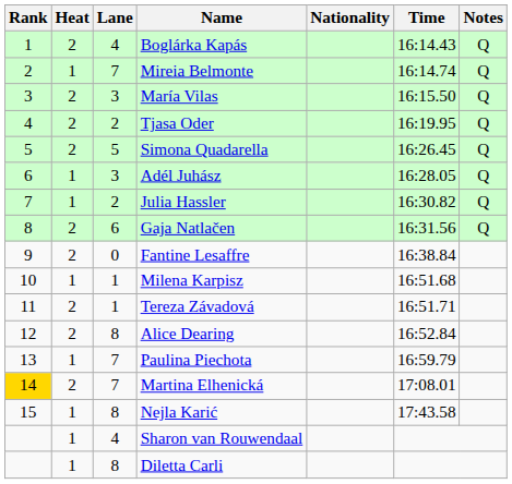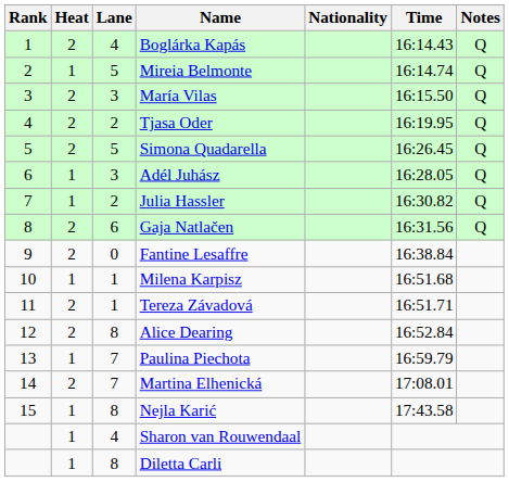 <table class="wikitable sortable" style="text-align:center">
 <tr>
 <th>Rank</th>
 <th>Heat</th>
 <th>Lane</th>
 <th>Name</th>
 <th>Nationality</th>
 <th>Time</th>
 <th>Notes</th>
 </tr>
 <tr bgcolor=ccffcc>
 <td>1</td>
 <td>2</td>
 <td>4</td>
 <td align=left><a href='#'>Boglárka Kapás</a></td>
 <td align=left></td>
 <td>16:14.43</td>
 <td>Q</td>
 </tr>
 <tr bgcolor=ccffcc>
 <td>2</td>
 <td>1</td>
-<td>7</td>
+<td>5</td>
 <td align=left><a href='#'>Mireia Belmonte</a></td>
 <td align=left></td>
 <td>16:14.74</td>
 <td>Q</td>
 </tr>
 <tr bgcolor=ccffcc>
 <td>3</td>
 <td>2</td>
 <td>3</td>
 <td align=left><a href='#'>María Vilas</a></td>
 <td align=left></td>
 <td>16:15.50</td>
 <td>Q</td>
 </tr>
 <tr bgcolor=ccffcc>
 <td>4</td>
 <td>2</td>
 <td>2</td>
 <td align=left><a href='#'>Tjasa Oder</a></td>
 <td align=left></td>
 <td>16:19.95</td>
 <td>Q</td>
 </tr>
 <tr bgcolor=ccffcc>
 <td>5</td>
 <td>2</td>
 <td>5</td>
 <td align=left><a href='#'>Simona Quadarella</a></td>
 <td align=left></td>
 <td>16:26.45</td>
 <td>Q</td>
 </tr>
 <tr bgcolor=ccffcc>
 <td>6</td>
 <td>1</td>
 <td>3</td>
 <td align=left><a href='#'>Adél Juhász</a></td>
 <td align=left></td>
 <td>16:28.05</td>
 <td>Q</td>
 </tr>
 <tr bgcolor=ccffcc>
 <td>7</td>
 <td>1</td>
 <td>2</td>
 <td align=left><a href='#'>Julia Hassler</a></td>
 <td align=left></td>
 <td>16:30.82</td>
 <td>Q</td>
 </tr>
 <tr bgcolor=ccffcc>
 <td>8</td>
 <td>2</td>
 <td>6</td>
 <td align=left><a href='#'>Gaja Natlačen</a></td>
 <td align=left></td>
 <td>16:31.56</td>
 <td>Q</td>
 </tr>
 <tr>
 <td>9</td>
 <td>2</td>
 <td>0</td>
 <td align=left><a href='#'>Fantine Lesaffre</a></td>
 <td align=left></td>
 <td>16:38.84</td>
 <td></td>
 </tr>
 <tr>
 <td>10</td>
 <td>1</td>
 <td>1</td>
 <td align=left><a href='#'>Milena Karpisz</a></td>
 <td align=left></td>
 <td>16:51.68</td>
 <td></td>
 </tr>
 <tr>
 <td>11</td>
 <td>2</td>
 <td>1</td>
 <td align=left><a href='#'>Tereza Závadová</a></td>
 <td align=left></td>
 <td>16:51.71</td>
 <td></td>
 </tr>
 <tr>
 <td>12</td>
 <td>2</td>
 <td>8</td>
 <td align=left><a href='#'>Alice Dearing</a></td>
 <td align=left></td>
 <td>16:52.84</td>
 <td></td>
 </tr>
 <tr>
 <td>13</td>
 <td>1</td>
 <td>7</td>
 <td align=left><a href='#'>Paulina Piechota</a></td>
 <td align=left></td>
 <td>16:59.79</td>
 <td></td>
 </tr>
 <tr>
-<td style="background: gold;">14</td>
+<td>14</td>
 <td>2</td>
 <td>7</td>
 <td align=left><a href='#'>Martina Elhenická</a></td>
 <td align=left></td>
 <td>17:08.01</td>
 <td></td>
 </tr>
 <tr>
 <td>15</td>
 <td>1</td>
 <td>8</td>
 <td align=left><a href='#'>Nejla Karić</a></td>
 <td align=left></td>
 <td>17:43.58</td>
 <td></td>
 </tr>
 <tr>
 <td></td>
 <td>1</td>
 <td>4</td>
 <td align=left><a href='#'>Sharon van Rouwendaal</a></td>
 <td align=left></td>
 <td colspan=2></td>
 </tr>
 <tr>
 <td></td>
 <td>1</td>
 <td>8</td>
 <td align=left><a href='#'>Diletta Carli</a></td>
 <td align=left></td>
 <td colspan=2></td>
 </tr>
 </table>
